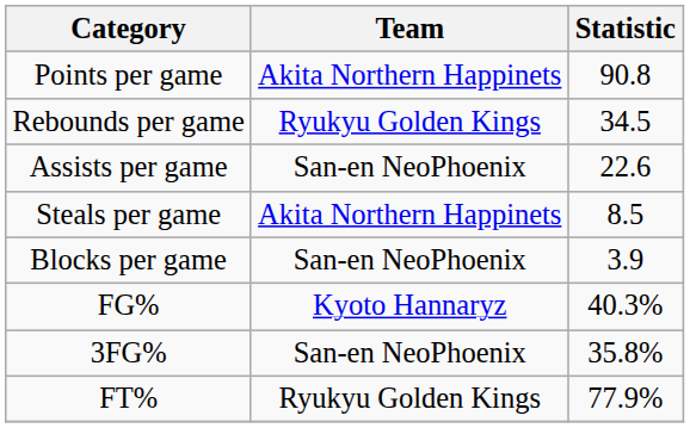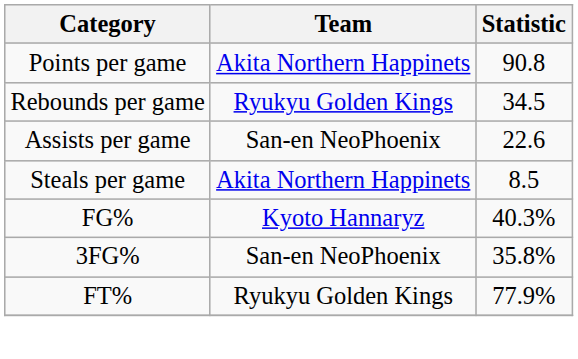 <table class="wikitable" style="text-align:center">
 <tr>
 <th>Category</th>
 <th>Team</th>
 <th>Statistic</th>
 </tr>
 <tr>
 <td>Points per game</td>
 <td><a href='#'>Akita Northern Happinets</a></td>
 <td>90.8</td>
 </tr>
 <tr>
 <td>Rebounds per game</td>
 <td><a href='#'>Ryukyu Golden Kings</a></td>
 <td>34.5</td>
 </tr>
 <tr>
 <td>Assists per game</td>
 <td>San-en NeoPhoenix</td>
 <td>22.6</td>
 </tr>
 <tr>
 <td>Steals per game</td>
 <td><a href='#'>Akita Northern Happinets</a></td>
 <td>8.5</td>
 </tr>
 <tr>
-<td>Blocks per game</td>
-<td>San-en NeoPhoenix</td>
-<td>3.9</td>
-</tr>
-<tr>
 <td>FG%</td>
 <td><a href='#'>Kyoto Hannaryz</a></td>
 <td>40.3%</td>
 </tr>
 <tr>
 <td>3FG%</td>
 <td>San-en NeoPhoenix</td>
 <td>35.8%</td>
 </tr>
 <tr>
 <td>FT%</td>
 <td>Ryukyu Golden Kings</td>
 <td>77.9%</td>
 </tr>
 <tr>
 </tr>
 </table>
